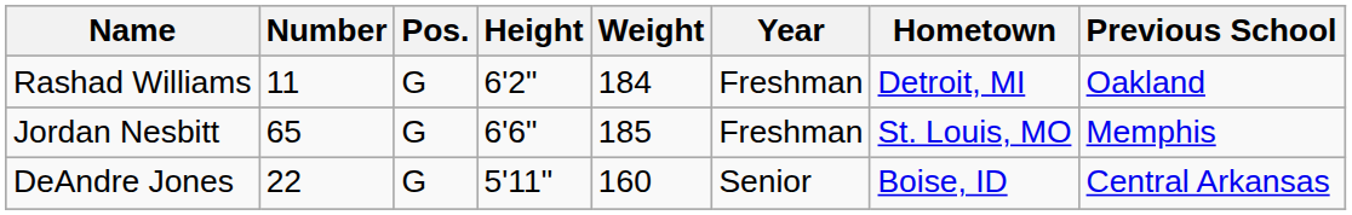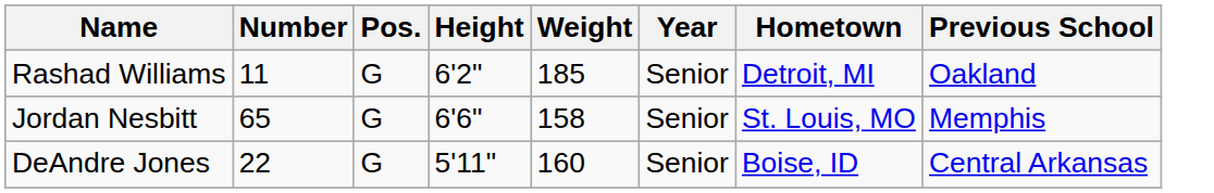 <table class="wikitable sortable" border="1">
 <tr>
 <th>Name</th>
 <th>Number</th>
 <th>Pos.</th>
 <th>Height</th>
 <th>Weight</th>
 <th>Year</th>
 <th>Hometown</th>
 <th class="unsortable">Previous School</th>
 </tr>
 <tr>
 <td>Rashad Williams</td>
 <td>11</td>
 <td>G</td>
 <td>6'2"</td>
-<td>184</td>
-<td>Freshman</td>
+<td>185</td>
+<td>Senior</td>
 <td><a href='#'>Detroit, MI</a></td>
 <td><a href='#'>Oakland</a></td>
 </tr>
 <tr>
 <td>Jordan Nesbitt</td>
 <td>65</td>
 <td>G</td>
 <td>6'6"</td>
-<td>185</td>
-<td>Freshman</td>
+<td>158</td>
+<td>Senior</td>
 <td><a href='#'>St. Louis, MO</a></td>
 <td><a href='#'>Memphis</a></td>
 </tr>
 <tr>
 <td>DeAndre Jones</td>
 <td>22</td>
 <td>G</td>
 <td>5'11"</td>
 <td>160</td>
 <td>Senior</td>
 <td><a href='#'>Boise, ID</a></td>
 <td><a href='#'>Central Arkansas</a></td>
 </tr>
 </table>
